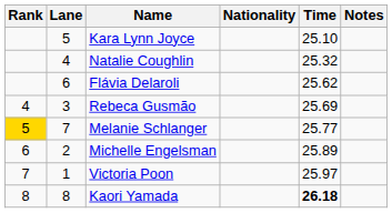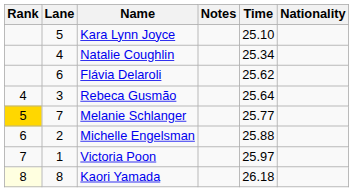 <table class="wikitable sortable" style="text-align:center">
 <tr>
 <th>Rank</th>
 <th>Lane</th>
 <th>Name</th>
+<th>Notes</th>
+<th>Time</th>
 <th>Nationality</th>
-<th>Time</th>
-<th>Notes</th>
 </tr>
 <tr>
 <td></td>
 <td>5</td>
 <td align=left><a href='#'>Kara Lynn Joyce</a></td>
+<td></td>
+<td>25.10</td>
 <td align=left></td>
-<td>25.10</td>
-<td></td>
 </tr>
 <tr>
 <td></td>
 <td>4</td>
 <td align=left><a href='#'>Natalie Coughlin</a></td>
+<td></td>
+<td>25.34</td>
 <td align=left></td>
-<td>25.32</td>
-<td></td>
 </tr>
 <tr>
 <td></td>
 <td>6</td>
 <td align=left><a href='#'>Flávia Delaroli</a></td>
+<td></td>
+<td>25.62</td>
 <td align=left></td>
-<td>25.62</td>
-<td></td>
 </tr>
 <tr>
 <td>4</td>
 <td>3</td>
 <td align=left><a href='#'>Rebeca Gusmão</a></td>
+<td></td>
+<td>25.64</td>
 <td align=left></td>
-<td>25.69</td>
-<td></td>
 </tr>
 <tr>
 <td style="background: gold;">5</td>
 <td>7</td>
 <td align=left><a href='#'>Melanie Schlanger</a></td>
+<td></td>
+<td>25.77</td>
 <td align=left></td>
-<td>25.77</td>
-<td></td>
 </tr>
 <tr>
 <td>6</td>
 <td>2</td>
 <td align=left><a href='#'>Michelle Engelsman</a></td>
+<td></td>
+<td>25.88</td>
 <td align=left></td>
-<td>25.89</td>
-<td></td>
 </tr>
 <tr>
 <td>7</td>
 <td>1</td>
 <td align=left><a href='#'>Victoria Poon</a></td>
+<td></td>
+<td>25.97</td>
 <td align=left></td>
-<td>25.97</td>
-<td></td>
 </tr>
 <tr>
-<td>8</td>
+<td style="background: lightyellow;">8</td>
 <td>8</td>
 <td align=left><a href='#'>Kaori Yamada</a></td>
+<td></td>
+<td>26.18</td>
 <td align=left></td>
-<td><strong>26.18</strong></td>
-<td></td>
 </tr>
 </table>
